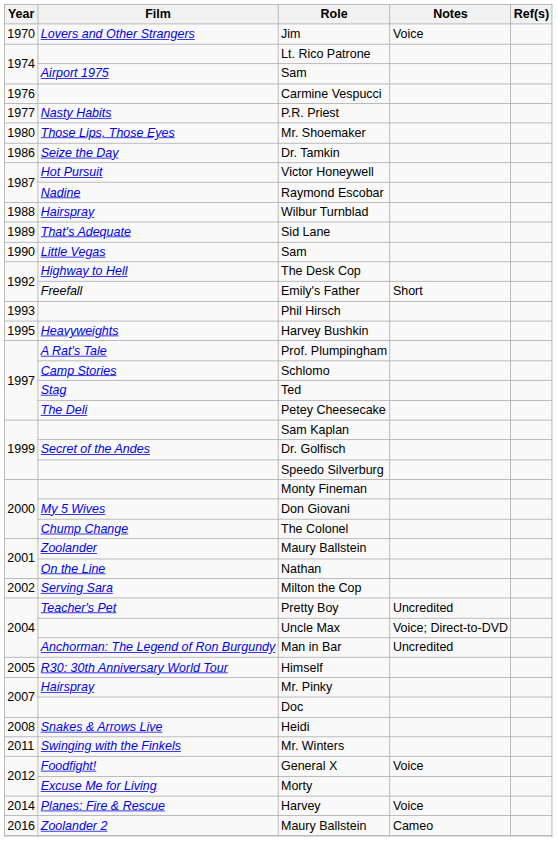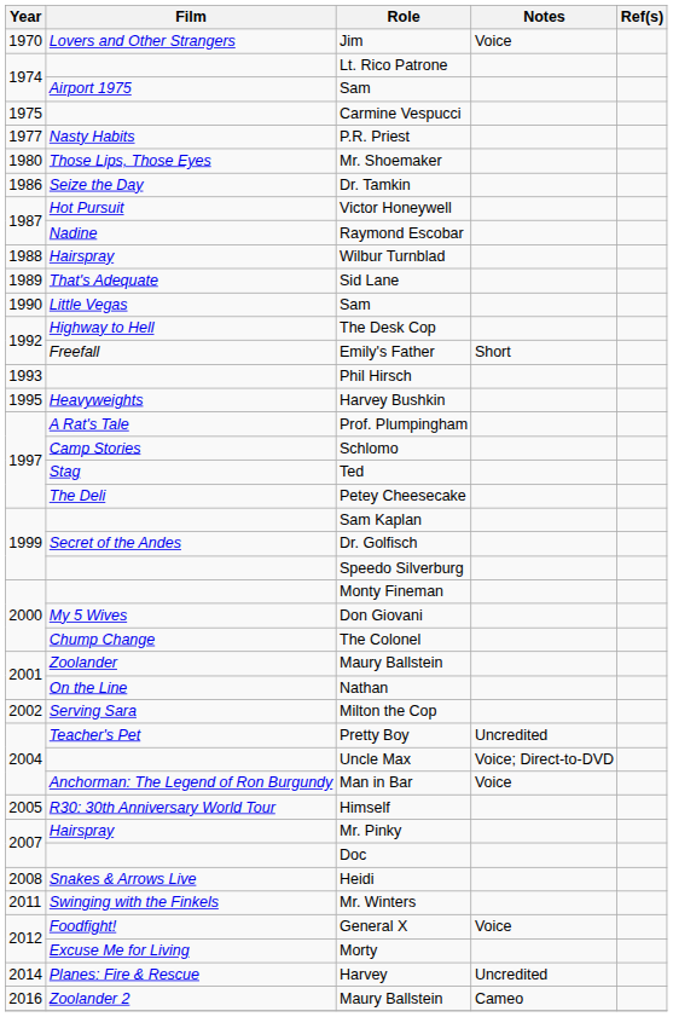 <table class="wikitable plainrowheaders sortable">
 <tr>
 <th scope="col">Year</th>
 <th scope="col">Film</th>
 <th scope="col">Role</th>
 <th class="unsortable" scope="col">Notes</th>
 <th class="unsortable" scope="col">Ref(s)</th>
 </tr>
 <tr>
 <td>1970</td>
 <td><em><a href='#'>Lovers and Other Strangers</a></em></td>
 <td>Jim</td>
 <td>Voice</td>
 <td style="text-align:center;"></td>
 </tr>
 <tr>
 <td rowspan="2">1974</td>
 <td></td>
 <td>Lt. Rico Patrone</td>
 <td></td>
 <td style="text-align:center;"></td>
 </tr>
 <tr>
 <td><em><a href='#'>Airport 1975</a></em></td>
 <td>Sam</td>
 <td></td>
 <td style="text-align:center;"></td>
 </tr>
 <tr>
-<td>1976</td>
+<td>1975</td>
 <td></td>
 <td>Carmine Vespucci</td>
 <td></td>
 <td style="text-align:center;"></td>
 </tr>
 <tr>
 <td>1977</td>
 <td><em><a href='#'>Nasty Habits</a></em></td>
 <td>P.R. Priest</td>
 <td></td>
 <td style="text-align:center;"></td>
 </tr>
 <tr>
 <td>1980</td>
 <td><em><a href='#'>Those Lips, Those Eyes</a></em></td>
 <td>Mr. Shoemaker</td>
 <td></td>
 <td style="text-align:center;"></td>
 </tr>
 <tr>
 <td>1986</td>
 <td><em><a href='#'>Seize the Day</a></em></td>
 <td>Dr. Tamkin</td>
 <td></td>
 <td style="text-align:center;"></td>
 </tr>
 <tr>
 <td rowspan="2">1987</td>
 <td><em><a href='#'>Hot Pursuit</a></em></td>
 <td>Victor Honeywell</td>
 <td></td>
 <td style="text-align:center;"></td>
 </tr>
 <tr>
 <td><em><a href='#'>Nadine</a></em></td>
 <td>Raymond Escobar</td>
 <td></td>
 <td style="text-align:center;"></td>
 </tr>
 <tr>
 <td>1988</td>
 <td><em><a href='#'>Hairspray</a></em></td>
 <td>Wilbur Turnblad</td>
 <td></td>
 <td style="text-align:center;"></td>
 </tr>
 <tr>
 <td>1989</td>
 <td><em><a href='#'>That's Adequate</a></em></td>
 <td>Sid Lane</td>
 <td></td>
 <td style="text-align:center;"></td>
 </tr>
 <tr>
 <td>1990</td>
 <td><em><a href='#'>Little Vegas</a></em></td>
 <td>Sam</td>
 <td></td>
 <td g style="text-align:center;"></td>
 </tr>
 <tr>
 <td rowspan="2">1992</td>
 <td><em><a href='#'>Highway to Hell</a></em></td>
 <td>The Desk Cop</td>
 <td></td>
 <td style="text-align:center;"></td>
 </tr>
 <tr>
 <td><em>Freefall</em></td>
 <td>Emily's Father</td>
 <td>Short</td>
 <td></td>
 </tr>
 <tr>
 <td>1993</td>
 <td></td>
 <td>Phil Hirsch</td>
 <td></td>
 <td style="text-align:center;"></td>
 </tr>
 <tr>
 <td>1995</td>
 <td><em><a href='#'>Heavyweights</a></em></td>
 <td>Harvey Bushkin</td>
 <td></td>
 <td style="text-align:center;"></td>
 </tr>
 <tr>
 <td rowspan="4">1997</td>
 <td><em><a href='#'>A Rat's Tale</a></em></td>
 <td>Prof. Plumpingham</td>
 <td></td>
 <td style="text-align:center;"></td>
 </tr>
 <tr>
 <td><em><a href='#'>Camp Stories</a></em></td>
 <td>Schlomo</td>
 <td></td>
 <td style="text-align:center;"></td>
 </tr>
 <tr>
 <td><em><a href='#'>Stag</a></em></td>
 <td>Ted</td>
 <td></td>
 <td style="text-align:center;"></td>
 </tr>
 <tr>
 <td><em><a href='#'>The Deli</a></em></td>
 <td>Petey Cheesecake</td>
 <td></td>
 <td style="text-align:center;"></td>
 </tr>
 <tr>
 <td rowspan="3">1999</td>
 <td></td>
 <td>Sam Kaplan</td>
 <td></td>
 <td style="text-align:center;"></td>
 </tr>
 <tr>
 <td><em><a href='#'>Secret of the Andes</a></em></td>
 <td>Dr. Golfisch</td>
 <td></td>
 <td style="text-align:center;"></td>
 </tr>
 <tr>
 <td></td>
 <td>Speedo Silverburg</td>
 <td></td>
 <td style="text-align:center;"></td>
 </tr>
 <tr>
 <td rowspan="3">2000</td>
 <td></td>
 <td>Monty Fineman</td>
 <td></td>
 <td style="text-align:center;"></td>
 </tr>
 <tr>
 <td><em><a href='#'>My 5 Wives</a></em></td>
 <td>Don Giovani</td>
 <td></td>
 <td style="text-align:center;"></td>
 </tr>
 <tr>
 <td><em><a href='#'>Chump Change</a></em></td>
 <td>The Colonel</td>
 <td></td>
 <td style="text-align:center;"></td>
 </tr>
 <tr>
 <td rowspan="2">2001</td>
 <td><em><a href='#'>Zoolander</a></em></td>
 <td>Maury Ballstein</td>
 <td></td>
 <td style="text-align:center;"></td>
 </tr>
 <tr>
 <td><em><a href='#'>On the Line</a></em></td>
 <td>Nathan</td>
 <td></td>
 <td style="text-align:center;"></td>
 </tr>
 <tr>
 <td>2002</td>
 <td><em><a href='#'>Serving Sara</a></em></td>
 <td>Milton the Cop</td>
 <td></td>
 <td style="text-align:center;"></td>
 </tr>
 <tr>
 <td rowspan="3">2004</td>
 <td><em><a href='#'>Teacher's Pet</a></em></td>
 <td>Pretty Boy</td>
 <td>Uncredited</td>
 <td style="text-align:center;"></td>
 </tr>
 <tr>
 <td></td>
 <td>Uncle Max</td>
 <td>Voice; Direct-to-DVD</td>
 <td style="text-align:center;"></td>
 </tr>
 <tr>
 <td><em><a href='#'>Anchorman: The Legend of Ron Burgundy</a></em></td>
 <td>Man in Bar</td>
-<td>Uncredited</td>
+<td>Voice</td>
 <td style="text-align:center;"></td>
 </tr>
 <tr>
 <td>2005</td>
 <td><em><a href='#'>R30: 30th Anniversary World Tour</a></em></td>
 <td>Himself</td>
 <td></td>
 <td style="text-align:center;"></td>
 </tr>
 <tr>
 <td rowspan="2">2007</td>
 <td><em><a href='#'>Hairspray</a></em></td>
 <td>Mr. Pinky</td>
 <td></td>
 <td style="text-align:center;"></td>
 </tr>
 <tr>
 <td></td>
 <td>Doc</td>
 <td></td>
 <td style="text-align:center;"></td>
 </tr>
 <tr>
 <td>2008</td>
 <td><em><a href='#'>Snakes & Arrows Live</a></em></td>
 <td>Heidi</td>
 <td></td>
 <td style="text-align:center;"></td>
 </tr>
 <tr>
 <td>2011</td>
 <td><em><a href='#'>Swinging with the Finkels</a></em></td>
 <td>Mr. Winters</td>
 <td></td>
 <td style="text-align:center;"></td>
 </tr>
 <tr>
 <td rowspan="2">2012</td>
 <td><em><a href='#'>Foodfight!</a></em></td>
 <td>General X</td>
 <td>Voice</td>
 <td style="text-align:center;"></td>
 </tr>
 <tr>
 <td><em><a href='#'>Excuse Me for Living</a></em></td>
 <td>Morty</td>
 <td></td>
 <td style="text-align:center;"></td>
 </tr>
 <tr>
 <td>2014</td>
 <td><em><a href='#'>Planes: Fire & Rescue</a></em></td>
 <td>Harvey</td>
-<td>Voice</td>
+<td>Uncredited</td>
 <td style="text-align:center;"></td>
 </tr>
 <tr>
 <td>2016</td>
 <td><em><a href='#'>Zoolander 2</a></em></td>
 <td>Maury Ballstein</td>
 <td>Cameo</td>
 <td style="text-align:center;"></td>
 </tr>
 <tr>
 </tr>
 </table>
